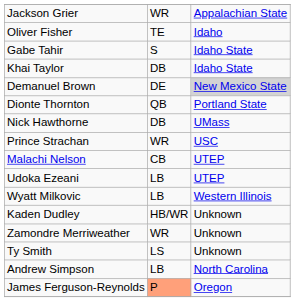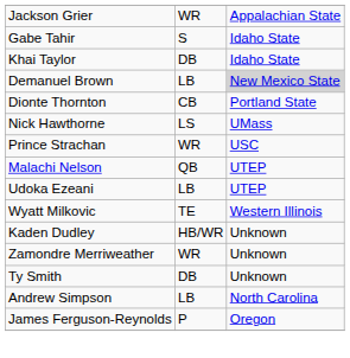 <table class="wikitable sortable">
 <tr>
 </tr>
 <tr>
 <td>Jackson Grier</td>
 <td>WR</td>
 <td><a href='#'>Appalachian State</a></td>
-</tr>
-<tr>
-<td>Oliver Fisher</td>
-<td>TE</td>
-<td><a href='#'>Idaho</a></td>
 </tr>
 <tr>
 <td>Gabe Tahir</td>
 <td>S</td>
 <td><a href='#'>Idaho State</a></td>
 </tr>
 <tr>
 <td>Khai Taylor</td>
 <td>DB</td>
 <td><a href='#'>Idaho State</a></td>
 </tr>
 <tr>
 <td>Demanuel Brown</td>
-<td>DE</td>
+<td>LB</td>
 <td style="background: lightgrey;"><a href='#'>New Mexico State</a></td>
 </tr>
 <tr>
 <td>Dionte Thornton</td>
-<td>QB</td>
+<td>CB</td>
 <td><a href='#'>Portland State</a></td>
 </tr>
 <tr>
 <td>Nick Hawthorne</td>
-<td>DB</td>
+<td>LS</td>
 <td><a href='#'>UMass</a></td>
 </tr>
 <tr>
 <td>Prince Strachan</td>
 <td>WR</td>
 <td><a href='#'>USC</a></td>
 </tr>
 <tr>
 <td><a href='#'>Malachi Nelson</a></td>
-<td>CB</td>
+<td>QB</td>
 <td><a href='#'>UTEP</a></td>
 </tr>
 <tr>
 <td>Udoka Ezeani</td>
 <td>LB</td>
 <td><a href='#'>UTEP</a></td>
 </tr>
 <tr>
 <td>Wyatt Milkovic</td>
-<td>LB</td>
+<td>TE</td>
 <td><a href='#'>Western Illinois</a></td>
 </tr>
 <tr>
 <td>Kaden Dudley</td>
 <td>HB/WR</td>
 <td>Unknown</td>
 </tr>
 <tr>
 <td>Zamondre Merriweather</td>
 <td>WR</td>
 <td>Unknown</td>
 </tr>
 <tr>
 <td>Ty Smith</td>
-<td>LS</td>
+<td>DB</td>
 <td>Unknown</td>
 </tr>
 <tr>
 <td>Andrew Simpson</td>
 <td>LB</td>
 <td><a href='#'>North Carolina</a></td>
 </tr>
 <tr>
 <td>James Ferguson-Reynolds</td>
-<td style="background: lightsalmon;">P</td>
+<td>P</td>
 <td><a href='#'>Oregon</a></td>
 </tr>
 <tr>
 </tr>
 </table>
